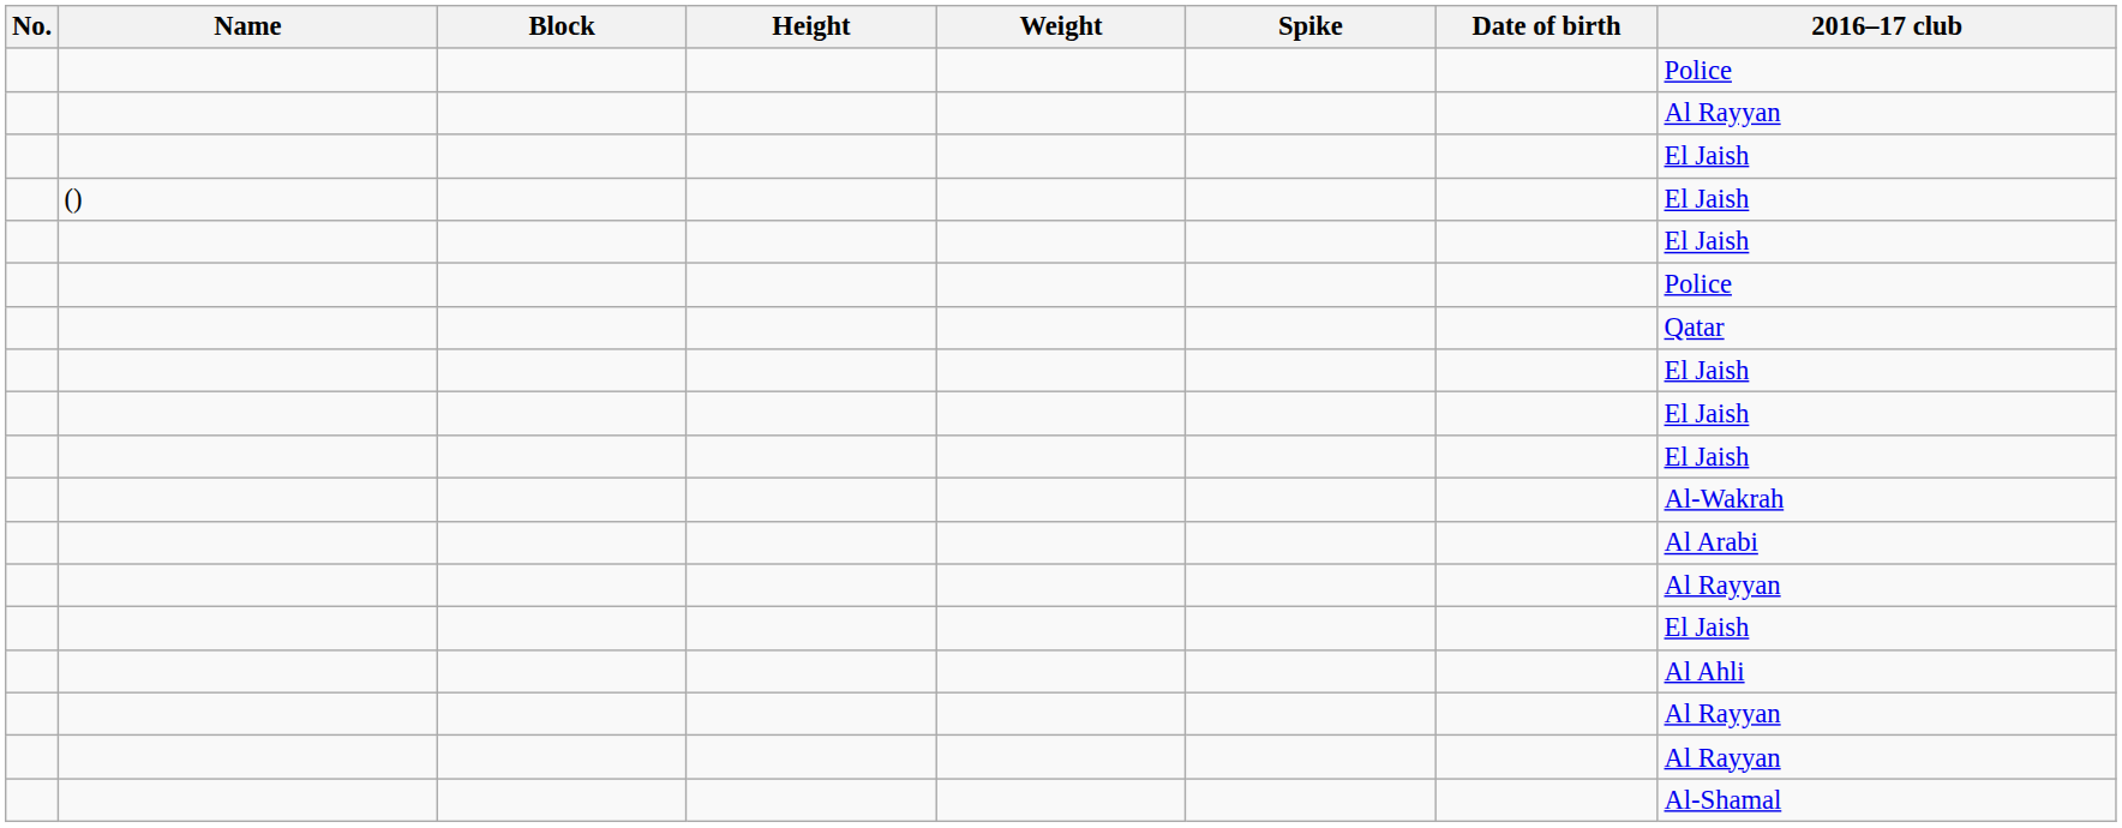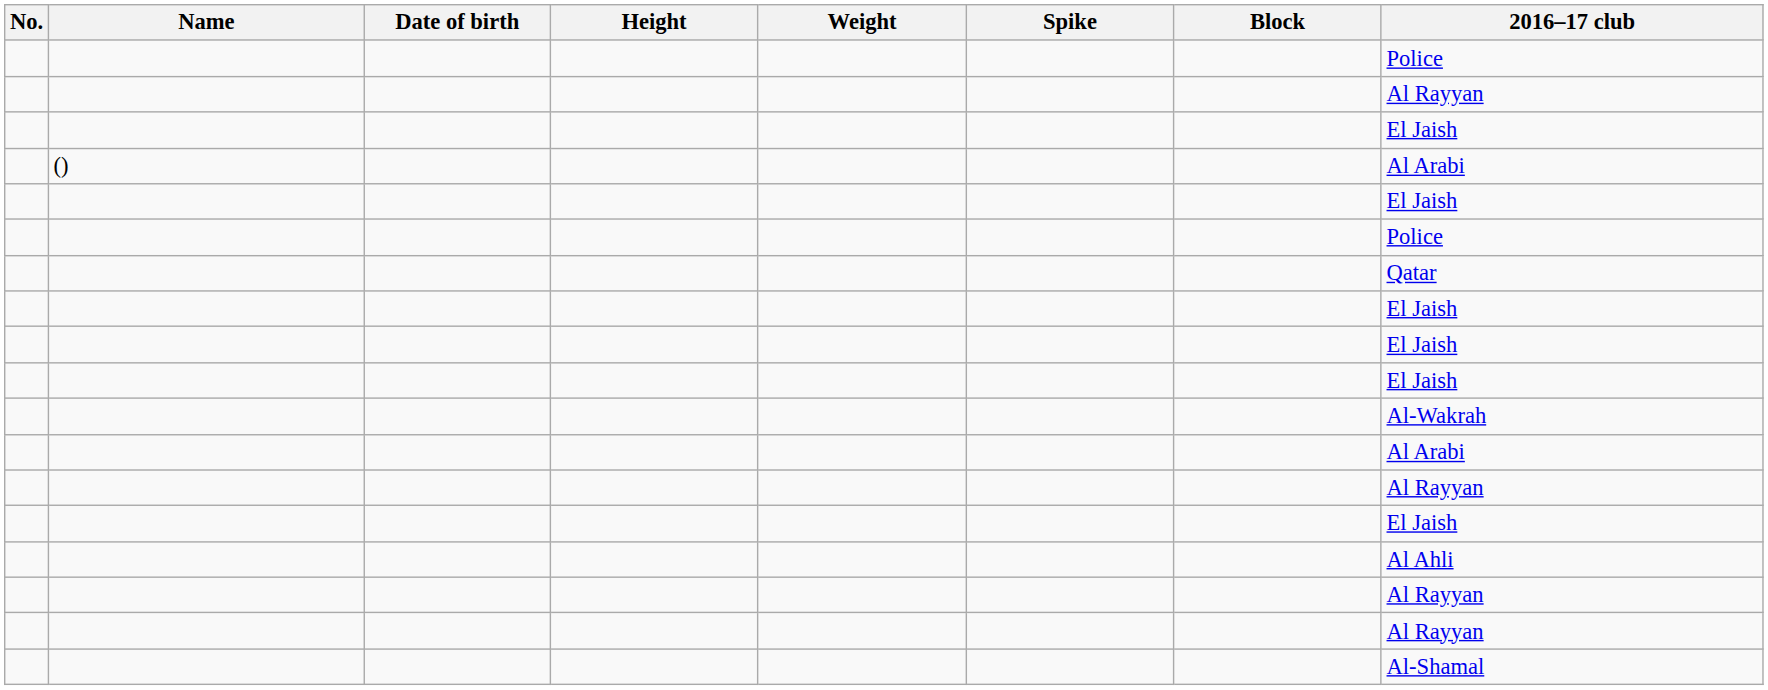 <table class="wikitable sortable" style="font-size:100%; text-align:center;">
 <tr>
 <th>No.</th>
 <th style="width:14em">Name</th>
-<th style="width:9em">Block</th>
+<th style="width:8em">Date of birth</th>
 <th style="width:9em">Height</th>
 <th style="width:9em">Weight</th>
 <th style="width:9em">Spike</th>
-<th style="width:8em">Date of birth</th>
+<th style="width:9em">Block</th>
 <th style="width:17em">2016–17 club</th>
 </tr>
 <tr>
 <td></td>
 <td style="text-align:left;"></td>
+<td style="text-align:right;"></td>
 <td></td>
 <td></td>
 <td></td>
 <td></td>
-<td style="text-align:right;"></td>
 <td style="text-align:left;"> <a href='#'>Police</a></td>
 </tr>
 <tr>
 <td></td>
 <td style="text-align:left;"></td>
+<td style="text-align:right;"></td>
 <td></td>
 <td></td>
 <td></td>
 <td></td>
-<td style="text-align:right;"></td>
 <td style="text-align:left;"> <a href='#'>Al Rayyan</a></td>
 </tr>
 <tr>
 <td></td>
 <td style="text-align:left;"></td>
+<td style="text-align:right;"></td>
 <td></td>
 <td></td>
 <td></td>
 <td></td>
-<td style="text-align:right;"></td>
 <td style="text-align:left;"> <a href='#'>El Jaish</a></td>
 </tr>
 <tr>
 <td></td>
 <td style="text-align:left;"> ()</td>
+<td style="text-align:right;"></td>
 <td></td>
 <td></td>
 <td></td>
 <td></td>
+<td style="text-align:left;"> <a href='#'>Al Arabi</a></td>
+</tr>
+<tr>
+<td></td>
+<td style="text-align:left;"></td>
 <td style="text-align:right;"></td>
+<td></td>
+<td></td>
+<td></td>
+<td></td>
 <td style="text-align:left;"> <a href='#'>El Jaish</a></td>
 </tr>
 <tr>
 <td></td>
 <td style="text-align:left;"></td>
+<td style="text-align:right;"></td>
 <td></td>
 <td></td>
 <td></td>
 <td></td>
+<td style="text-align:left;"> <a href='#'>Police</a></td>
+</tr>
+<tr>
+<td></td>
+<td style="text-align:left;"></td>
 <td style="text-align:right;"></td>
+<td></td>
+<td></td>
+<td></td>
+<td></td>
+<td style="text-align:left;"> <a href='#'>Qatar</a></td>
+</tr>
+<tr>
+<td></td>
+<td style="text-align:left;"></td>
+<td style="text-align:right;"></td>
+<td></td>
+<td></td>
+<td></td>
+<td></td>
 <td style="text-align:left;"> <a href='#'>El Jaish</a></td>
 </tr>
 <tr>
 <td></td>
 <td style="text-align:left;"></td>
+<td style="text-align:right;"></td>
 <td></td>
 <td></td>
 <td></td>
 <td></td>
-<td style="text-align:right;"></td>
-<td style="text-align:left;"> <a href='#'>Police</a></td>
-</tr>
-<tr>
-<td></td>
-<td style="text-align:left;"></td>
-<td></td>
-<td></td>
-<td></td>
-<td></td>
-<td style="text-align:right;"></td>
-<td style="text-align:left;"> <a href='#'>Qatar</a></td>
-</tr>
-<tr>
-<td></td>
-<td style="text-align:left;"></td>
-<td></td>
-<td></td>
-<td></td>
-<td></td>
-<td style="text-align:right;"></td>
 <td style="text-align:left;"> <a href='#'>El Jaish</a></td>
 </tr>
 <tr>
 <td></td>
 <td style="text-align:left;"></td>
+<td style="text-align:right;"></td>
 <td></td>
 <td></td>
 <td></td>
 <td></td>
-<td style="text-align:right;"></td>
 <td style="text-align:left;"> <a href='#'>El Jaish</a></td>
 </tr>
 <tr>
 <td></td>
 <td style="text-align:left;"></td>
+<td style="text-align:right;"></td>
 <td></td>
 <td></td>
 <td></td>
 <td></td>
+<td style="text-align:left;"> <a href='#'>Al-Wakrah</a></td>
+</tr>
+<tr>
+<td></td>
+<td style="text-align:left;"></td>
 <td style="text-align:right;"></td>
+<td></td>
+<td></td>
+<td></td>
+<td></td>
+<td style="text-align:left;"> <a href='#'>Al Arabi</a></td>
+</tr>
+<tr>
+<td></td>
+<td style="text-align:left;"></td>
+<td style="text-align:right;"></td>
+<td></td>
+<td></td>
+<td></td>
+<td></td>
+<td style="text-align:left;"> <a href='#'>Al Rayyan</a></td>
+</tr>
+<tr>
+<td></td>
+<td style="text-align:left;"></td>
+<td style="text-align:right;"></td>
+<td></td>
+<td></td>
+<td></td>
+<td></td>
 <td style="text-align:left;"> <a href='#'>El Jaish</a></td>
 </tr>
 <tr>
 <td></td>
 <td style="text-align:left;"></td>
+<td style="text-align:right;"></td>
 <td></td>
 <td></td>
 <td></td>
 <td></td>
-<td style="text-align:right;"></td>
-<td style="text-align:left;"> <a href='#'>Al-Wakrah</a></td>
+<td style="text-align:left;"> <a href='#'>Al Ahli</a></td>
 </tr>
 <tr>
 <td></td>
 <td style="text-align:left;"></td>
+<td style="text-align:right;"></td>
 <td></td>
 <td></td>
 <td></td>
 <td></td>
-<td style="text-align:right;"></td>
-<td style="text-align:left;"> <a href='#'>Al Arabi</a></td>
-</tr>
-<tr>
-<td></td>
-<td style="text-align:left;"></td>
-<td></td>
-<td></td>
-<td></td>
-<td></td>
-<td style="text-align:right;"></td>
 <td style="text-align:left;"> <a href='#'>Al Rayyan</a></td>
 </tr>
 <tr>
 <td></td>
 <td style="text-align:left;"></td>
+<td style="text-align:right;"></td>
 <td></td>
 <td></td>
 <td></td>
 <td></td>
-<td style="text-align:right;"></td>
-<td style="text-align:left;"> <a href='#'>El Jaish</a></td>
-</tr>
-<tr>
-<td></td>
-<td style="text-align:left;"></td>
-<td></td>
-<td></td>
-<td></td>
-<td></td>
-<td style="text-align:right;"></td>
-<td style="text-align:left;"> <a href='#'>Al Ahli</a></td>
-</tr>
-<tr>
-<td></td>
-<td style="text-align:left;"></td>
-<td></td>
-<td></td>
-<td></td>
-<td></td>
-<td style="text-align:right;"></td>
 <td style="text-align:left;"> <a href='#'>Al Rayyan</a></td>
 </tr>
 <tr>
 <td></td>
 <td style="text-align:left;"></td>
+<td style="text-align:right;"></td>
 <td></td>
 <td></td>
 <td></td>
 <td></td>
-<td style="text-align:right;"></td>
-<td style="text-align:left;"> <a href='#'>Al Rayyan</a></td>
-</tr>
-<tr>
-<td></td>
-<td style="text-align:left;"></td>
-<td></td>
-<td></td>
-<td></td>
-<td></td>
-<td style="text-align:right;"></td>
 <td style="text-align:left;"> <a href='#'>Al-Shamal</a></td>
 </tr>
 </table>
